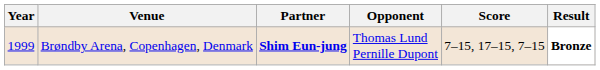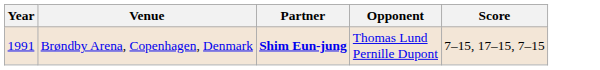 <table class="sortable wikitable" style="font-size: 90%;">
 <tr>
 <th>Year</th>
 <th>Venue</th>
 <th>Partner</th>
 <th>Opponent</th>
 <th>Score</th>
-<th>Result</th>
 </tr>
 <tr style="background:#F3E6D7">
-<td align="center"><a href='#'>1999</a></td>
+<td align="center"><a href='#'>1991</a></td>
 <td align="left"><a href='#'>Brøndby Arena</a>, <a href='#'>Copenhagen</a>, <a href='#'>Denmark</a></td>
 <td align="left"><strong> <a href='#'>Shim Eun-jung</a></strong></td>
 <td align="left"> <a href='#'>Thomas Lund</a> <br>  <a href='#'>Pernille Dupont</a></td>
 <td align="left">7–15, 17–15, 7–15</td>
-<td style="text-align:left; background:white"> <strong>Bronze</strong></td>
 </tr>
 </table>
